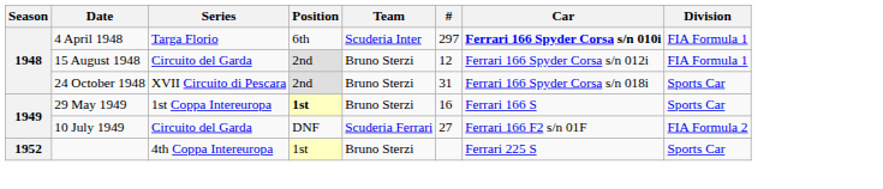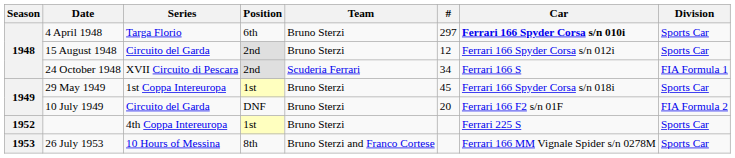 <table class="wikitable" style="font-size: 95%;">
 <tr>
 <th>Season</th>
 <th>Date</th>
 <th>Series</th>
 <th>Position</th>
 <th>Team</th>
 <th>#</th>
 <th>Car</th>
 <th>Division</th>
 </tr>
 <tr>
 <th rowspan=3>1948</th>
 <td>4 April 1948</td>
 <td><a href='#'>Targa Florio</a></td>
 <td>6th</td>
-<td><a href='#'>Scuderia Inter</a></td>
+<td>Bruno Sterzi</td>
 <td>297</td>
 <td><strong><a href='#'>Ferrari 166 Spyder Corsa</a> s/n 010i</strong></td>
-<td><a href='#'>FIA Formula 1</a></td>
+<td><a href='#'>Sports Car</a></td>
 </tr>
 <tr>
 <td>15 August 1948</td>
 <td><a href='#'>Circuito del Garda</a></td>
 <td style="background:#dfdfdf;">2nd</td>
 <td>Bruno Sterzi</td>
 <td>12</td>
 <td><a href='#'>Ferrari 166 Spyder Corsa</a> s/n 012i</td>
-<td><a href='#'>FIA Formula 1</a></td>
+<td><a href='#'>Sports Car</a></td>
 </tr>
 <tr>
 <td>24 October 1948</td>
 <td>XVII <a href='#'>Circuito di Pescara</a></td>
 <td style="background:#dfdfdf;">2nd</td>
-<td>Bruno Sterzi</td>
-<td>31</td>
-<td><a href='#'>Ferrari 166 Spyder Corsa</a> s/n 018i</td>
-<td><a href='#'>Sports Car</a></td>
+<td><a href='#'>Scuderia Ferrari</a></td>
+<td>34</td>
+<td><a href='#'>Ferrari 166 S</a></td>
+<td><a href='#'>FIA Formula 1</a></td>
 </tr>
 <tr>
 <th rowspan=2>1949</th>
 <td>29 May 1949</td>
 <td>1st <a href='#'>Coppa Intereuropa</a></td>
-<td style="background:#ffffbf;"><strong>1st</strong></td>
+<td style="background:#ffffbf;">1st</td>
 <td>Bruno Sterzi</td>
-<td>16</td>
-<td><a href='#'>Ferrari 166 S</a></td>
+<td>45</td>
+<td><a href='#'>Ferrari 166 Spyder Corsa</a> s/n 018i</td>
 <td><a href='#'>Sports Car</a></td>
 </tr>
 <tr>
 <td>10 July 1949</td>
 <td><a href='#'>Circuito del Garda</a></td>
 <td>DNF</td>
-<td><a href='#'>Scuderia Ferrari</a></td>
-<td>27</td>
+<td>Bruno Sterzi</td>
+<td>20</td>
 <td><a href='#'>Ferrari 166 F2</a> s/n 01F</td>
 <td><a href='#'>FIA Formula 2</a></td>
 </tr>
 <tr>
 <th>1952</th>
 <td></td>
 <td>4th <a href='#'>Coppa Intereuropa</a></td>
 <td style="background:#ffffbf;">1st</td>
 <td>Bruno Sterzi</td>
 <td></td>
 <td><a href='#'>Ferrari 225 S</a></td>
 <td><a href='#'>Sports Car</a></td>
 </tr>
+<tr>
+<th>1953</th>
+<td>26 July 1953</td>
+<td><a href='#'>10 Hours of Messina</a></td>
+<td>8th</td>
+<td>Bruno Sterzi and <a href='#'>Franco Cortese</a></td>
+<td></td>
+<td><a href='#'>Ferrari 166 MM</a> Vignale Spider s/n 0278M</td>
+<td><a href='#'>Sports Car</a></td>
+</tr>
 </table>
